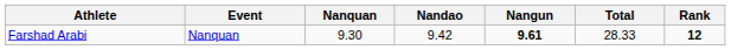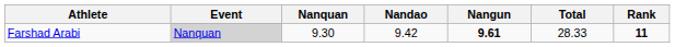 <table class="wikitable" width="65%" style="text-align:center; font-size:90%">
 <tr>
 <th width="18%">Athlete</th>
 <th width="12%">Event</th>
 <th width="9%">Nanquan</th>
 <th width="9%">Nandao</th>
 <th width="9%">Nangun</th>
 <th width="9%">Total</th>
 <th width="6%">Rank</th>
 </tr>
 <tr>
 <td align="left"><a href='#'>Farshad Arabi</a></td>
-<td align="left"><a href='#'>Nanquan</a></td>
+<td align="left" style="background: lightgrey;"><a href='#'>Nanquan</a></td>
 <td>9.30</td>
 <td>9.42</td>
 <td><strong>9.61</strong></td>
 <td>28.33</td>
-<td><strong>12</strong></td>
+<td><strong>11</strong></td>
 </tr>
 </table>
